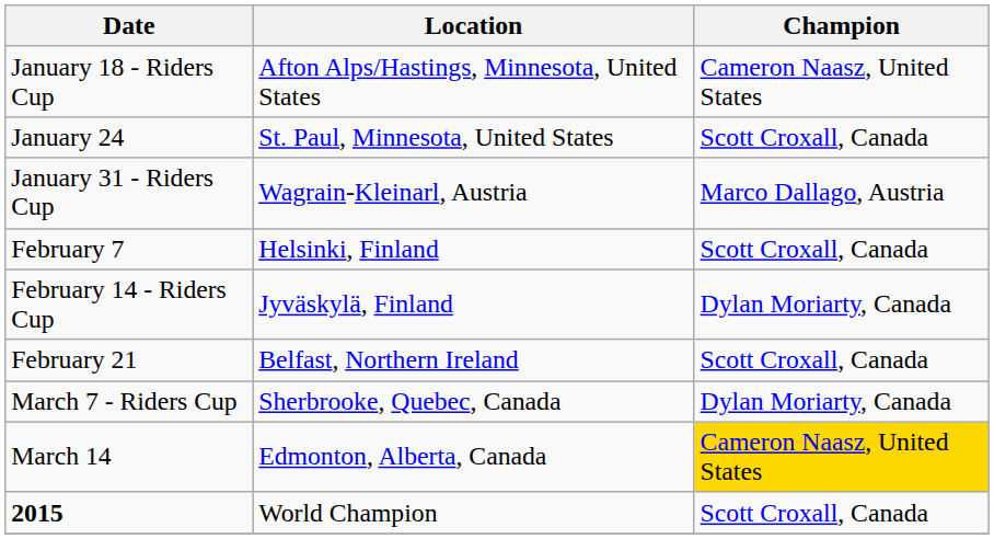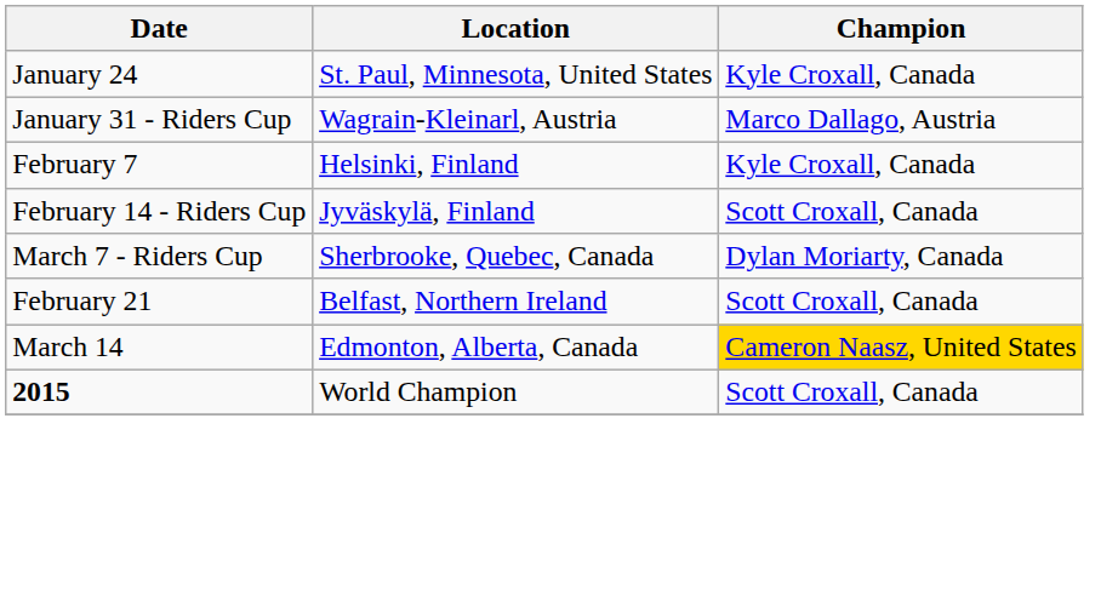 <table class="wikitable">
 <tr>
 <th>Date</th>
 <th>Location</th>
 <th>Champion</th>
 </tr>
 <tr>
-<td>January 18 - Riders Cup</td>
-<td><a href='#'>Afton Alps/Hastings</a>, <a href='#'>Minnesota</a>, United States</td>
-<td><a href='#'>Cameron Naasz</a>, United States</td>
-</tr>
-<tr>
 <td>January 24</td>
 <td><a href='#'>St. Paul</a>, <a href='#'>Minnesota</a>, United States</td>
-<td><a href='#'>Scott Croxall</a>, Canada</td>
+<td><a href='#'>Kyle Croxall</a>, Canada</td>
 </tr>
 <tr>
 <td>January 31 - Riders Cup</td>
 <td><a href='#'>Wagrain</a>-<a href='#'>Kleinarl</a>, Austria</td>
 <td><a href='#'>Marco Dallago</a>, Austria</td>
 </tr>
 <tr>
 <td>February 7</td>
 <td><a href='#'>Helsinki</a>, <a href='#'>Finland</a></td>
-<td><a href='#'>Scott Croxall</a>, Canada</td>
+<td><a href='#'>Kyle Croxall</a>, Canada</td>
 </tr>
 <tr>
 <td>February 14 - Riders Cup</td>
 <td><a href='#'>Jyväskylä</a>, <a href='#'>Finland</a></td>
+<td><a href='#'>Scott Croxall</a>, Canada</td>
+</tr>
+<tr>
+<td>March 7 - Riders Cup</td>
+<td><a href='#'>Sherbrooke</a>, <a href='#'>Quebec</a>, Canada</td>
 <td><a href='#'>Dylan Moriarty</a>, Canada</td>
 </tr>
 <tr>
 <td>February 21</td>
 <td><a href='#'>Belfast</a>, <a href='#'>Northern Ireland</a></td>
 <td><a href='#'>Scott Croxall</a>, Canada</td>
-</tr>
-<tr>
-<td>March 7 - Riders Cup</td>
-<td><a href='#'>Sherbrooke</a>, <a href='#'>Quebec</a>, Canada</td>
-<td><a href='#'>Dylan Moriarty</a>, Canada</td>
 </tr>
 <tr>
 <td>March 14</td>
 <td><a href='#'>Edmonton</a>, <a href='#'>Alberta</a>, Canada</td>
 <td style="background: gold;"><a href='#'>Cameron Naasz</a>, United States</td>
 </tr>
 <tr>
 <td><strong>2015</strong></td>
 <td>World Champion</td>
 <td><a href='#'>Scott Croxall</a>, Canada</td>
 </tr>
 <tr>
 </tr>
 </table>
